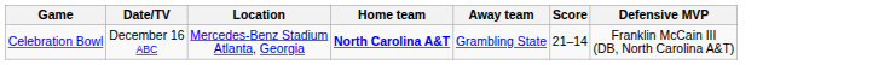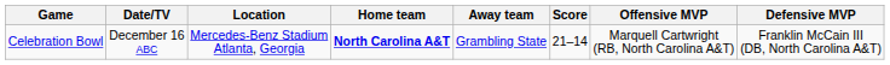 <table class="wikitable" style="text-align:center;">
 <tr>
 <th>Game</th>
 <th>Date/TV</th>
 <th>Location</th>
 <th>Home team</th>
 <th>Away team</th>
 <th>Score</th>
+<th>Offensive MVP</th>
 <th>Defensive MVP</th>
 </tr>
 <tr>
 <td><a href='#'>Celebration Bowl</a></td>
 <td>December 16<br><small><a href='#'>ABC</a></small></td>
 <td><a href='#'>Mercedes-Benz Stadium</a><br><a href='#'>Atlanta</a>, <a href='#'>Georgia</a></td>
 <td><strong><a href='#'>North Carolina A&T</a></strong></td>
 <td><a href='#'>Grambling State</a></td>
 <td>21–14</td>
+<td>Marquell Cartwright<br>(RB, North Carolina A&T)</td>
 <td>Franklin McCain III<br>(DB, North Carolina A&T)</td>
 </tr>
 </table>
